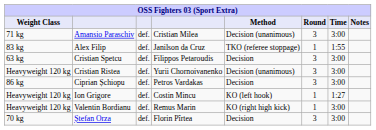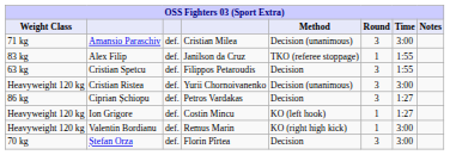 <table class="wikitable" style="font-size: 70%;">
 <tr>
 <th colspan="8" style="background-color: #ccf; color: #000080; text-align: center;"><strong>OSS Fighters 03 (Sport Extra)</strong></th>
 </tr>
 <tr>
 <th colspan="1" style="background-color: #E6E8FA; color: #000000; text-align: center;">Weight Class</th>
 <th colspan="1" style="background-color: #E6E8FA; color: #000000; text-align: center;"></th>
 <th colspan="1" style="background-color: #E6E8FA; color: #000000; text-align: center;"></th>
 <th colspan="1" style="background-color: #E6E8FA; color: #000000; text-align: center;"></th>
 <th colspan="1" style="background-color: #E6E8FA; color: #000000; text-align: center;">Method</th>
 <th colspan="1" style="background-color: #E6E8FA; color: #000000; text-align: center;">Round</th>
 <th colspan="1" style="background-color: #E6E8FA; color: #000000; text-align: center;">Time</th>
 <th colspan="1" style="background-color: #E6E8FA; color: #000000; text-align: center;">Notes</th>
 </tr>
 <tr>
 <td>71 kg</td>
 <td> <a href='#'>Amansio Paraschiv</a></td>
 <td align=center>def.</td>
 <td> Cristian Milea</td>
 <td>Decision (unanimous)</td>
 <td align=center>3</td>
 <td align=center>3:00</td>
 <td></td>
 </tr>
 <tr>
 <td>83 kg</td>
 <td> Alex Filip</td>
 <td align=center>def.</td>
 <td> Janilson da Cruz</td>
 <td>TKO (referee stoppage)</td>
 <td align=center>1</td>
 <td align=center>1:55</td>
 <td></td>
 </tr>
 <tr>
 <td>63 kg</td>
 <td> Cristian Spetcu</td>
 <td align=center>def.</td>
 <td> Filippos Petaroudis</td>
 <td>Decision</td>
 <td align=center>3</td>
-<td align=center>3:00</td>
+<td align=center>1:55</td>
 <td></td>
 </tr>
 <tr>
 <td>Heavyweight 120 kg</td>
 <td> Cristian Ristea</td>
 <td align=center>def.</td>
 <td> Yurii Chornoivanenko</td>
 <td>Decision (unanimous)</td>
 <td align=center>3</td>
 <td align=center>3:00</td>
 <td></td>
 </tr>
 <tr>
 <td>86 kg</td>
 <td> Ciprian Șchiopu</td>
 <td align=center>def.</td>
 <td> Petros Vardakas</td>
 <td>Decision</td>
 <td align=center>3</td>
-<td align=center>3:00</td>
+<td align=center>1:27</td>
 <td></td>
 </tr>
 <tr>
 <td>Heavyweight 120 kg</td>
 <td> Ion Grigore</td>
 <td align=center>def.</td>
 <td> Costin Mincu</td>
 <td>KO (left hook)</td>
 <td align=center>1</td>
 <td align=center>1:27</td>
 <td></td>
 </tr>
 <tr>
 <td>Heavyweight 120 kg</td>
 <td> Valentin Bordianu</td>
 <td align=center>def.</td>
 <td> Remus Marin</td>
 <td>KO (right high kick)</td>
 <td align=center>1</td>
 <td align=center>3:00</td>
 <td></td>
 </tr>
 <tr>
 <td>70 kg</td>
 <td> <a href='#'>Ștefan Orza</a></td>
 <td align=center>def.</td>
 <td> Florin Pîrtea</td>
 <td>Decision</td>
 <td align=center>3</td>
 <td align=center>3:00</td>
 <td></td>
 </tr>
 </table>
